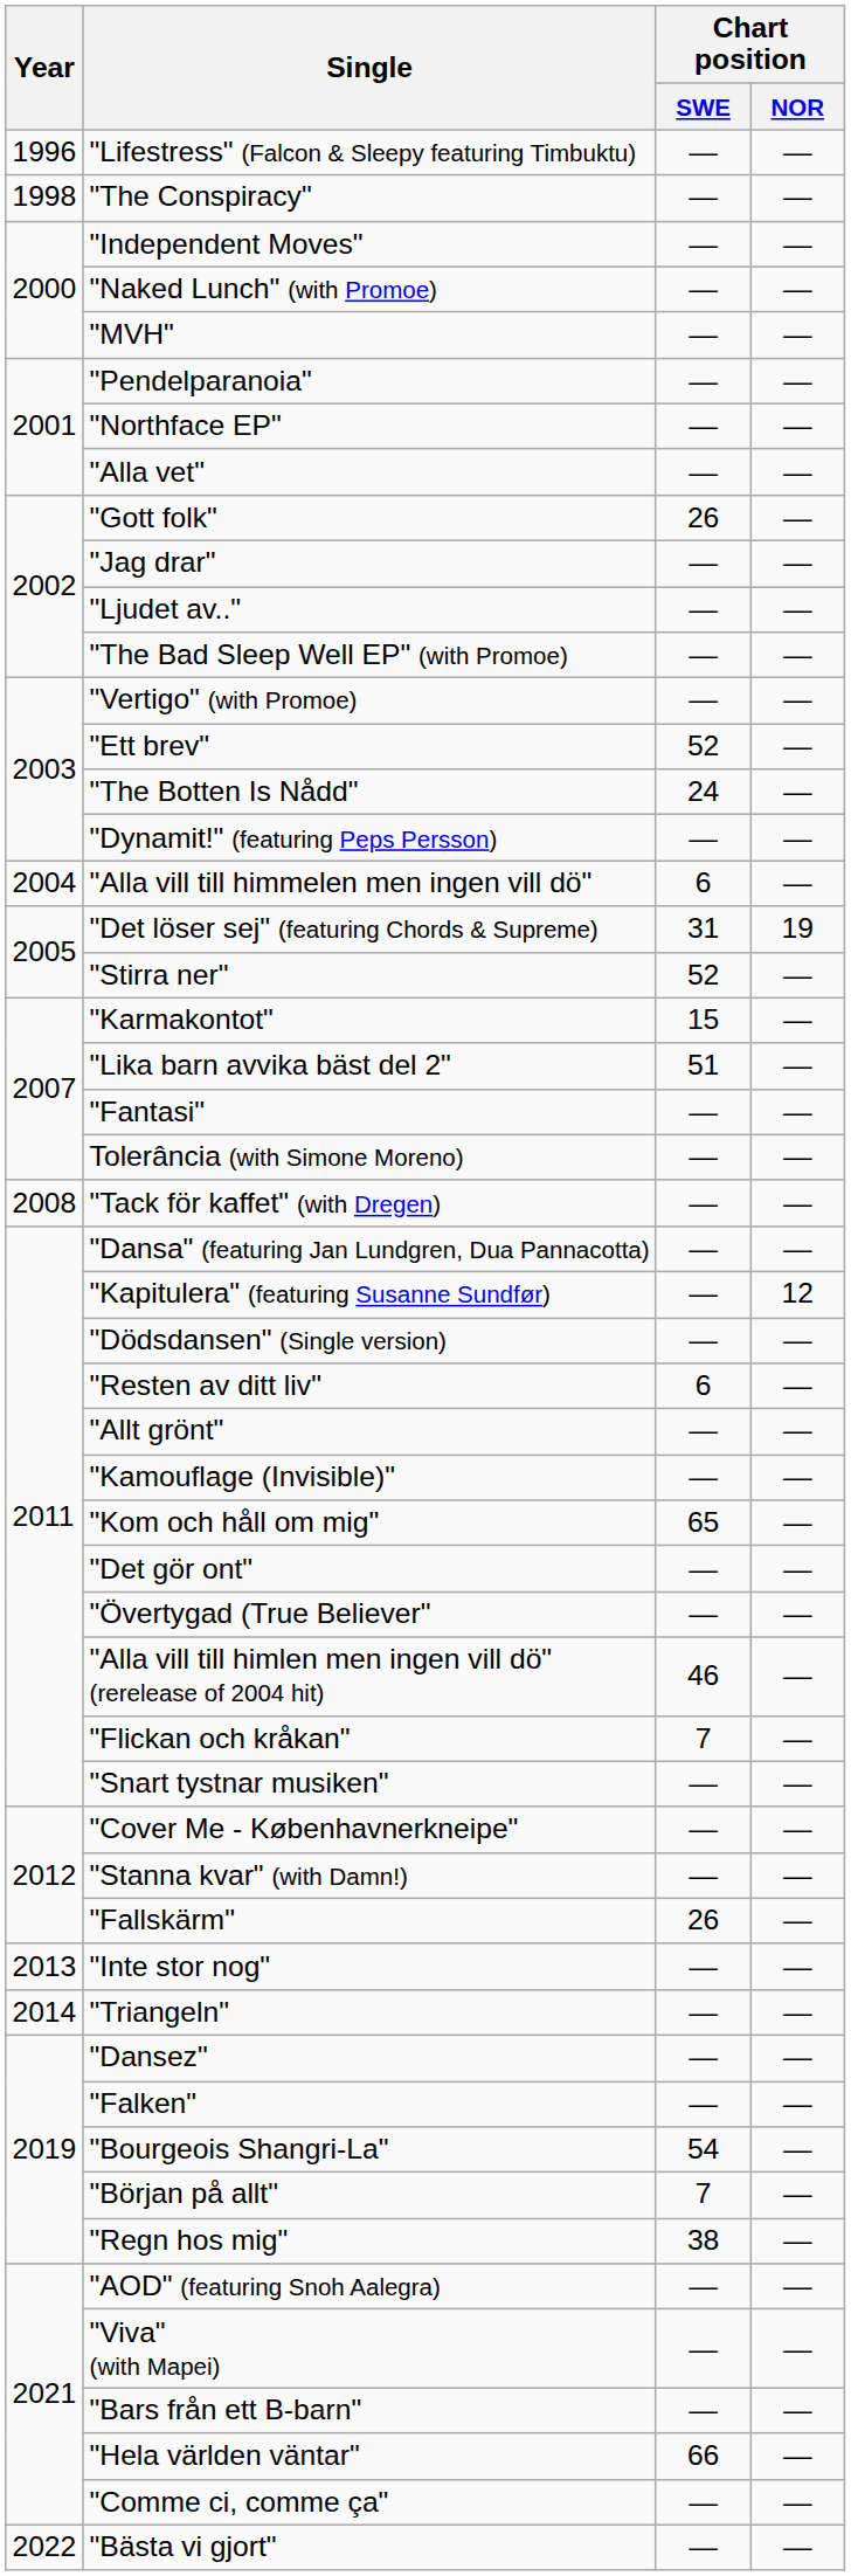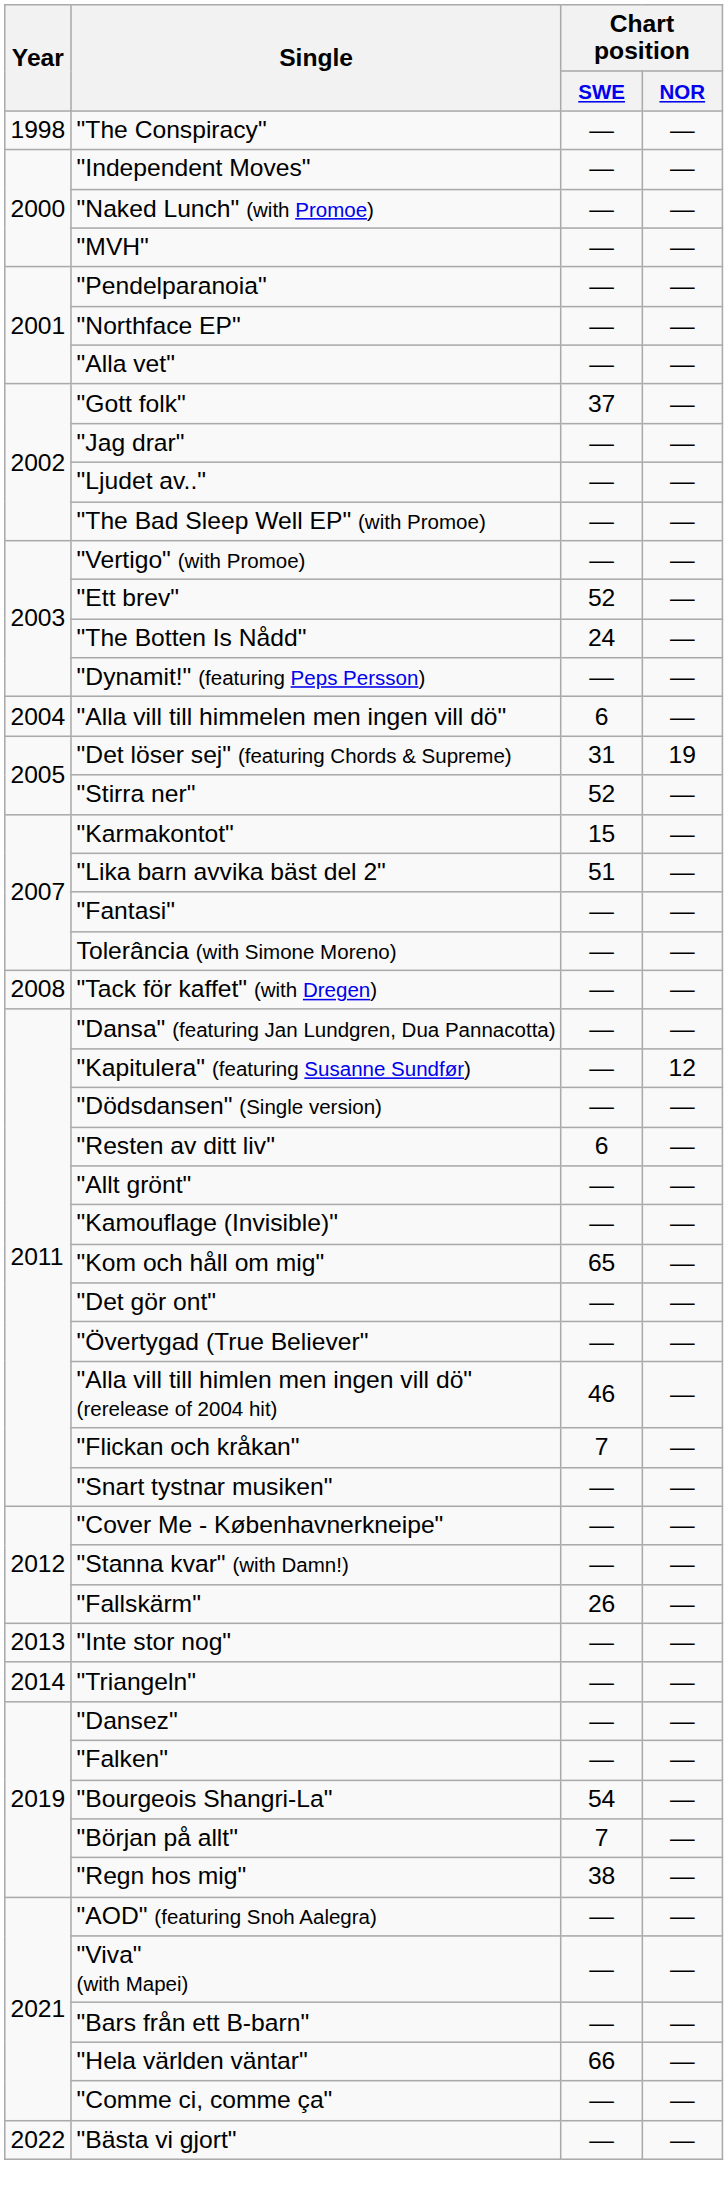 <table class="wikitable">
 <tr>
 <th rowspan="2">Year</th>
 <th rowspan="2">Single</th>
 <th colspan="2">Chart position</th>
 </tr>
 <tr>
 <th width="45"><small><a href='#'>SWE</a></small><br></th>
 <th width="45"><small><a href='#'>NOR</a></small><br></th>
-</tr>
-<tr>
-<td>1996</td>
-<td>"Lifestress" <small>(Falcon & Sleepy featuring Timbuktu)</small></td>
-<td style="text-align:center;">—</td>
-<td style="text-align:center;">—</td>
 </tr>
 <tr>
 <td>1998</td>
 <td>"The Conspiracy"</td>
 <td style="text-align:center;">—</td>
 <td style="text-align:center;">—</td>
 </tr>
 <tr>
 <td rowspan="3">2000</td>
 <td>"Independent Moves"</td>
 <td style="text-align:center;">—</td>
 <td style="text-align:center;">—</td>
 </tr>
 <tr>
 <td>"Naked Lunch" <small>(with <a href='#'>Promoe</a>)</small></td>
 <td style="text-align:center;">—</td>
 <td style="text-align:center;">—</td>
 </tr>
 <tr>
 <td>"MVH"</td>
 <td style="text-align:center;">—</td>
 <td style="text-align:center;">—</td>
 </tr>
 <tr>
 <td rowspan="3">2001</td>
 <td>"Pendelparanoia"</td>
 <td style="text-align:center;">—</td>
 <td style="text-align:center;">—</td>
 </tr>
 <tr>
 <td>"Northface EP"</td>
 <td style="text-align:center;">—</td>
 <td style="text-align:center;">—</td>
 </tr>
 <tr>
 <td>"Alla vet"</td>
 <td style="text-align:center;">—</td>
 <td style="text-align:center;">—</td>
 </tr>
 <tr>
 <td rowspan="4">2002</td>
 <td>"Gott folk"</td>
-<td style="text-align:center;">26</td>
+<td style="text-align:center;">37</td>
 <td style="text-align:center;">—</td>
 </tr>
 <tr>
 <td>"Jag drar"</td>
 <td style="text-align:center;">—</td>
 <td style="text-align:center;">—</td>
 </tr>
 <tr>
 <td>"Ljudet av.."</td>
 <td style="text-align:center;">—</td>
 <td style="text-align:center;">—</td>
 </tr>
 <tr>
 <td>"The Bad Sleep Well EP" <small>(with Promoe)</small></td>
 <td style="text-align:center;">—</td>
 <td style="text-align:center;">—</td>
 </tr>
 <tr>
 <td rowspan="4">2003</td>
 <td>"Vertigo" <small>(with Promoe)</small></td>
 <td style="text-align:center;">—</td>
 <td style="text-align:center;">—</td>
 </tr>
 <tr>
 <td>"Ett brev"</td>
 <td style="text-align:center;">52</td>
 <td style="text-align:center;">—</td>
 </tr>
 <tr>
 <td>"The Botten Is Nådd"</td>
 <td style="text-align:center;">24</td>
 <td style="text-align:center;">—</td>
 </tr>
 <tr>
 <td>"Dynamit!" <small>(featuring <a href='#'>Peps Persson</a>)</small></td>
 <td style="text-align:center;">—</td>
 <td style="text-align:center;">—</td>
 </tr>
 <tr>
 <td>2004</td>
 <td>"Alla vill till himmelen men ingen vill dö"</td>
 <td style="text-align:center;">6</td>
 <td style="text-align:center;">—</td>
 </tr>
 <tr>
 <td rowspan="2">2005</td>
 <td>"Det löser sej" <small>(featuring Chords & Supreme)</small></td>
 <td style="text-align:center;">31</td>
 <td style="text-align:center;">19</td>
 </tr>
 <tr>
 <td>"Stirra ner"</td>
 <td style="text-align:center;">52</td>
 <td style="text-align:center;">—</td>
 </tr>
 <tr>
 <td rowspan="4">2007</td>
 <td>"Karmakontot"</td>
 <td style="text-align:center;">15</td>
 <td style="text-align:center;">—</td>
 </tr>
 <tr>
 <td>"Lika barn avvika bäst del 2"</td>
 <td style="text-align:center;">51</td>
 <td style="text-align:center;">—</td>
 </tr>
 <tr>
 <td>"Fantasi"</td>
 <td style="text-align:center;">—</td>
 <td style="text-align:center;">—</td>
 </tr>
 <tr>
 <td>Tolerância <small>(with Simone Moreno)</small></td>
 <td style="text-align:center;">—</td>
 <td style="text-align:center;">—</td>
 </tr>
 <tr>
 <td>2008</td>
 <td>"Tack för kaffet" <small>(with <a href='#'>Dregen</a>)</small></td>
 <td style="text-align:center;">—</td>
 <td style="text-align:center;">—</td>
 </tr>
 <tr>
 <td rowspan="12">2011</td>
 <td>"Dansa" <small>(featuring Jan Lundgren, Dua Pannacotta)</small></td>
 <td style="text-align:center;">—</td>
 <td style="text-align:center;">—</td>
 </tr>
 <tr>
 <td>"Kapitulera" <small>(featuring <a href='#'>Susanne Sundfør</a>)</small></td>
 <td style="text-align:center;">—</td>
 <td style="text-align:center;">12</td>
 </tr>
 <tr>
 <td>"Dödsdansen" <small>(Single version)</small></td>
 <td style="text-align:center;">—</td>
 <td style="text-align:center;">—</td>
 </tr>
 <tr>
 <td>"Resten av ditt liv"</td>
 <td style="text-align:center;">6</td>
 <td style="text-align:center;">—</td>
 </tr>
 <tr>
 <td>"Allt grönt"</td>
 <td style="text-align:center;">—</td>
 <td style="text-align:center;">—</td>
 </tr>
 <tr>
 <td>"Kamouflage (Invisible)"</td>
 <td style="text-align:center;">—</td>
 <td style="text-align:center;">—</td>
 </tr>
 <tr>
 <td>"Kom och håll om mig"</td>
 <td style="text-align:center;">65</td>
 <td style="text-align:center;">—</td>
 </tr>
 <tr>
 <td>"Det gör ont"</td>
 <td style="text-align:center;">—</td>
 <td style="text-align:center;">—</td>
 </tr>
 <tr>
 <td>"Övertygad (True Believer"</td>
 <td style="text-align:center;">—</td>
 <td style="text-align:center;">—</td>
 </tr>
 <tr>
 <td>"Alla vill till himlen men ingen vill dö"<br><small>(rerelease of 2004 hit)</small></td>
 <td style="text-align:center;">46</td>
 <td style="text-align:center;">—</td>
 </tr>
 <tr>
 <td>"Flickan och kråkan"</td>
 <td style="text-align:center;">7</td>
 <td style="text-align:center;">—</td>
 </tr>
 <tr>
 <td>"Snart tystnar musiken"</td>
 <td style="text-align:center;">—</td>
 <td style="text-align:center;">—</td>
 </tr>
 <tr>
 <td rowspan="3">2012</td>
 <td>"Cover Me - Københavnerkneipe"</td>
 <td style="text-align:center;">—</td>
 <td style="text-align:center;">—</td>
 </tr>
 <tr>
 <td>"Stanna kvar" <small>(with Damn!)</small></td>
 <td style="text-align:center;">—</td>
 <td style="text-align:center;">—</td>
 </tr>
 <tr>
 <td>"Fallskärm"</td>
 <td style="text-align:center;">26</td>
 <td style="text-align:center;">—</td>
 </tr>
 <tr>
 <td>2013</td>
 <td>"Inte stor nog"</td>
 <td style="text-align:center;">—</td>
 <td style="text-align:center;">—</td>
 </tr>
 <tr>
 <td>2014</td>
 <td>"Triangeln"</td>
 <td style="text-align:center;">—</td>
 <td style="text-align:center;">—</td>
 </tr>
 <tr>
 <td rowspan="5">2019</td>
 <td>"Dansez"</td>
 <td style="text-align:center;">—</td>
 <td style="text-align:center;">—</td>
 </tr>
 <tr>
 <td>"Falken"</td>
 <td style="text-align:center;">—</td>
 <td style="text-align:center;">—</td>
 </tr>
 <tr>
 <td>"Bourgeois Shangri-La"</td>
 <td style="text-align:center;">54</td>
 <td style="text-align:center;">—</td>
 </tr>
 <tr>
 <td>"Början på allt"<br></td>
 <td style="text-align:center;">7</td>
 <td style="text-align:center;">—</td>
 </tr>
 <tr>
 <td>"Regn hos mig"</td>
 <td style="text-align:center;">38</td>
 <td style="text-align:center;">—</td>
 </tr>
 <tr>
 <td rowspan="5">2021</td>
 <td>"AOD" <small>(featuring Snoh Aalegra)</small></td>
 <td style="text-align:center;">—</td>
 <td style="text-align:center;">—</td>
 </tr>
 <tr>
 <td>"Viva"<br><small>(with Mapei)</small></td>
 <td style="text-align:center;">—</td>
 <td style="text-align:center;">—</td>
 </tr>
 <tr>
 <td>"Bars från ett B-barn"</td>
 <td style="text-align:center;">—</td>
 <td style="text-align:center;">—</td>
 </tr>
 <tr>
 <td>"Hela världen väntar"<br></td>
 <td style="text-align:center;">66<br></td>
 <td style="text-align:center;">—</td>
 </tr>
 <tr>
 <td>"Comme ci, comme ça"</td>
 <td style="text-align:center;">—</td>
 <td style="text-align:center;">—</td>
 </tr>
 <tr>
 <td>2022</td>
 <td>"Bästa vi gjort" </td>
 <td style="text-align:center;">—</td>
 <td style="text-align:center;">—</td>
 </tr>
 </table>
